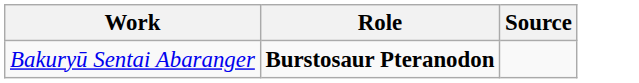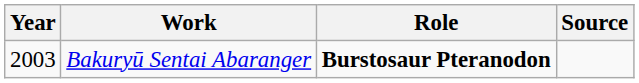 <table class="wikitable sortable plainrowheaders">
 <tr>
+<th>Year</th>
 <th>Work</th>
 <th>Role</th>
 <th class="unsortable">Source</th>
 </tr>
 <tr>
+<td>2003</td>
 <td><em><a href='#'>Bakuryū Sentai Abaranger</a></em></td>
 <td><strong>Burstosaur Pteranodon</strong></td>
 <td></td>
 </tr>
 </table>
